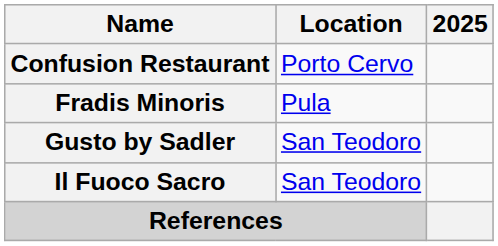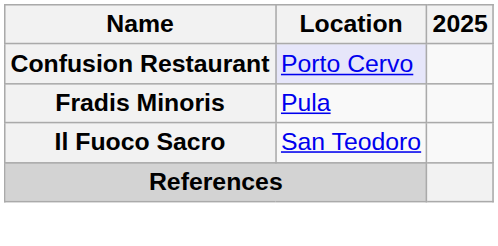 <table class="wikitable sortable plainrowheaders" style="text-align:left;">
 <tr>
 <th scope="col">Name</th>
 <th>Location</th>
 <th scope="col">2025</th>
 </tr>
 <tr>
 <th scope="row">Confusion Restaurant</th>
-<td><a href='#'>Porto Cervo</a></td>
+<td style="background: lavender;"><a href='#'>Porto Cervo</a></td>
 <td></td>
 </tr>
 <tr>
 <th scope="row">Fradis Minoris</th>
 <td><a href='#'>Pula</a></td>
-<td></td>
-</tr>
-<tr>
-<th scope="row">Gusto by Sadler</th>
-<td><a href='#'>San Teodoro</a></td>
 <td></td>
 </tr>
 <tr>
 <th scope="row">Il Fuoco Sacro</th>
 <td><a href='#'>San Teodoro</a></td>
 <td></td>
 </tr>
 <tr>
 <th colspan="2" style="text-align: center;background: lightgray;">References</th>
 <th></th>
 </tr>
 </table>
